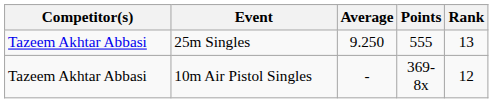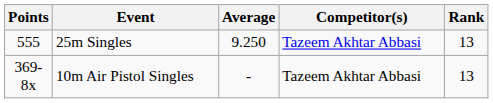 <table class=wikitable style="font-size:90%">
 <tr>
-<th width=150>Competitor(s)</th>
+<th width=25>Points</th>
 <th width=150>Event</th>
 <th width=25>Average</th>
-<th width=25>Points</th>
+<th width=150>Competitor(s)</th>
 <th width=25>Rank</th>
 </tr>
 <tr>
-<td><a href='#'>Tazeem Akhtar Abbasi</a></td>
+<td align="center">555</td>
 <td>25m Singles</td>
 <td align="center">9.250</td>
-<td align="center">555</td>
+<td><a href='#'>Tazeem Akhtar Abbasi</a></td>
 <td align="center">13</td>
 </tr>
 <tr>
-<td>Tazeem Akhtar Abbasi</td>
+<td align="center">369-8x</td>
 <td>10m Air Pistol Singles</td>
 <td align="center">-</td>
-<td align="center">369-8x</td>
-<td align="center">12</td>
+<td>Tazeem Akhtar Abbasi</td>
+<td align="center">13</td>
 </tr>
 </table>
